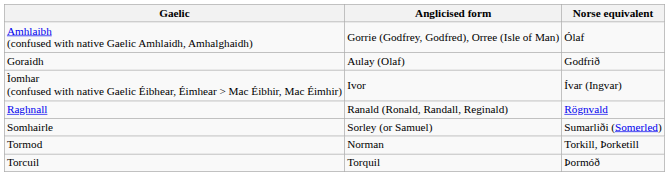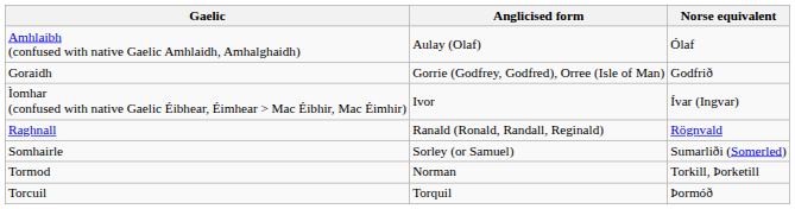 <table class="wikitable">
 <tr>
 <th><strong>Gaelic</strong></th>
 <th><strong>Anglicised form</strong></th>
 <th><strong>Norse equivalent</strong></th>
 </tr>
 <tr>
 <td><a href='#'>Amhlaibh</a><br>(confused with native Gaelic Amhlaidh, Amhalghaidh)</td>
-<td>Gorrie (Godfrey, Godfred), Orree (Isle of Man)</td>
+<td>Aulay (Olaf)</td>
 <td>Ólaf</td>
 </tr>
 <tr>
 <td>Goraidh</td>
-<td>Aulay (Olaf)</td>
+<td>Gorrie (Godfrey, Godfred), Orree (Isle of Man)</td>
 <td>Godfrið</td>
 </tr>
 <tr>
 <td>Ìomhar<br>(confused with native Gaelic Éibhear, Éimhear > Mac Éibhir, Mac Éimhir)</td>
 <td>Ivor</td>
 <td>Ívar (Ingvar)</td>
 </tr>
 <tr>
 <td><a href='#'>Raghnall</a></td>
 <td>Ranald (Ronald, Randall, Reginald)</td>
 <td><a href='#'>Rögnvald</a></td>
 </tr>
 <tr>
 <td>Somhairle</td>
 <td>Sorley (or Samuel)</td>
 <td>Sumarliði (<a href='#'>Somerled</a>)</td>
 </tr>
 <tr>
 <td>Tormod</td>
 <td>Norman</td>
 <td>Torkill, Þorketill</td>
 </tr>
 <tr>
 <td>Torcuil</td>
 <td>Torquil</td>
 <td>Þormóð</td>
 </tr>
 </table>
